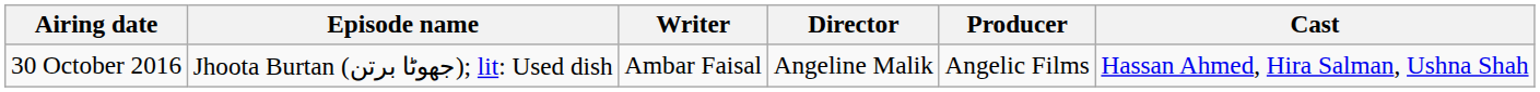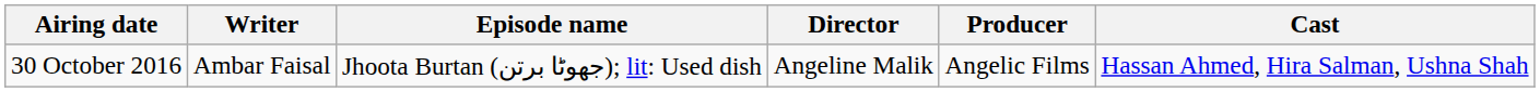 <table class="wikitable plainrowheaders">
 <tr>
 <th>Airing date</th>
+<th>Writer</th>
 <th>Episode name</th>
-<th>Writer</th>
 <th>Director</th>
 <th>Producer</th>
 <th>Cast</th>
 </tr>
 <tr>
 <td>30 October 2016</td>
+<td>Ambar Faisal</td>
 <td>Jhoota Burtan (جھوٹا برتن); <a href='#'>lit</a>: Used dish</td>
-<td>Ambar Faisal</td>
 <td>Angeline Malik</td>
 <td>Angelic Films</td>
 <td><a href='#'>Hassan Ahmed</a>, <a href='#'>Hira Salman</a>, <a href='#'>Ushna Shah</a></td>
 </tr>
 </table>
